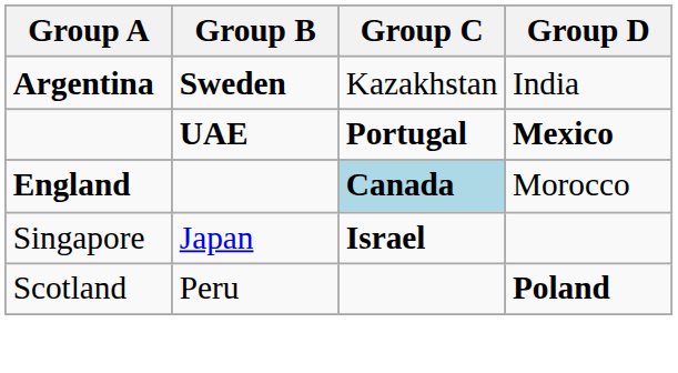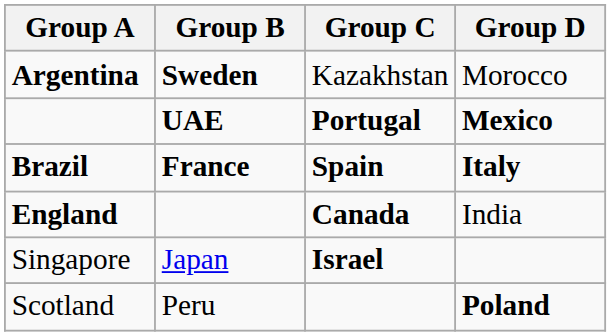 <table class=wikitable>
 <tr>
 <th width=25%>Group A</th>
 <th width=25%>Group B</th>
 <th width=25%>Group C</th>
 <th width=25%>Group D</th>
 </tr>
 <tr>
 <td> <strong>Argentina</strong></td>
 <td> <strong>Sweden</strong></td>
 <td> Kazakhstan</td>
-<td> India</td>
+<td> Morocco</td>
 </tr>
 <tr>
 <td></td>
 <td> <strong>UAE</strong></td>
 <td> <strong>Portugal</strong></td>
 <td> <strong>Mexico</strong></td>
 </tr>
 <tr>
+<td> <strong>Brazil</strong></td>
+<td> <strong>France</strong></td>
+<td> <strong>Spain</strong></td>
+<td> <strong>Italy</strong></td>
+</tr>
+<tr>
 <td> <strong>England</strong></td>
 <td></td>
-<td style="background: lightblue;"> <strong>Canada</strong></td>
-<td> Morocco</td>
+<td> <strong>Canada</strong></td>
+<td> India</td>
 </tr>
 <tr>
 <td> Singapore</td>
 <td> <a href='#'>Japan</a></td>
 <td> <strong>Israel</strong></td>
 <td></td>
 </tr>
 <tr>
 <td> Scotland</td>
 <td> Peru</td>
 <td></td>
 <td> <strong>Poland</strong></td>
 </tr>
 </table>
